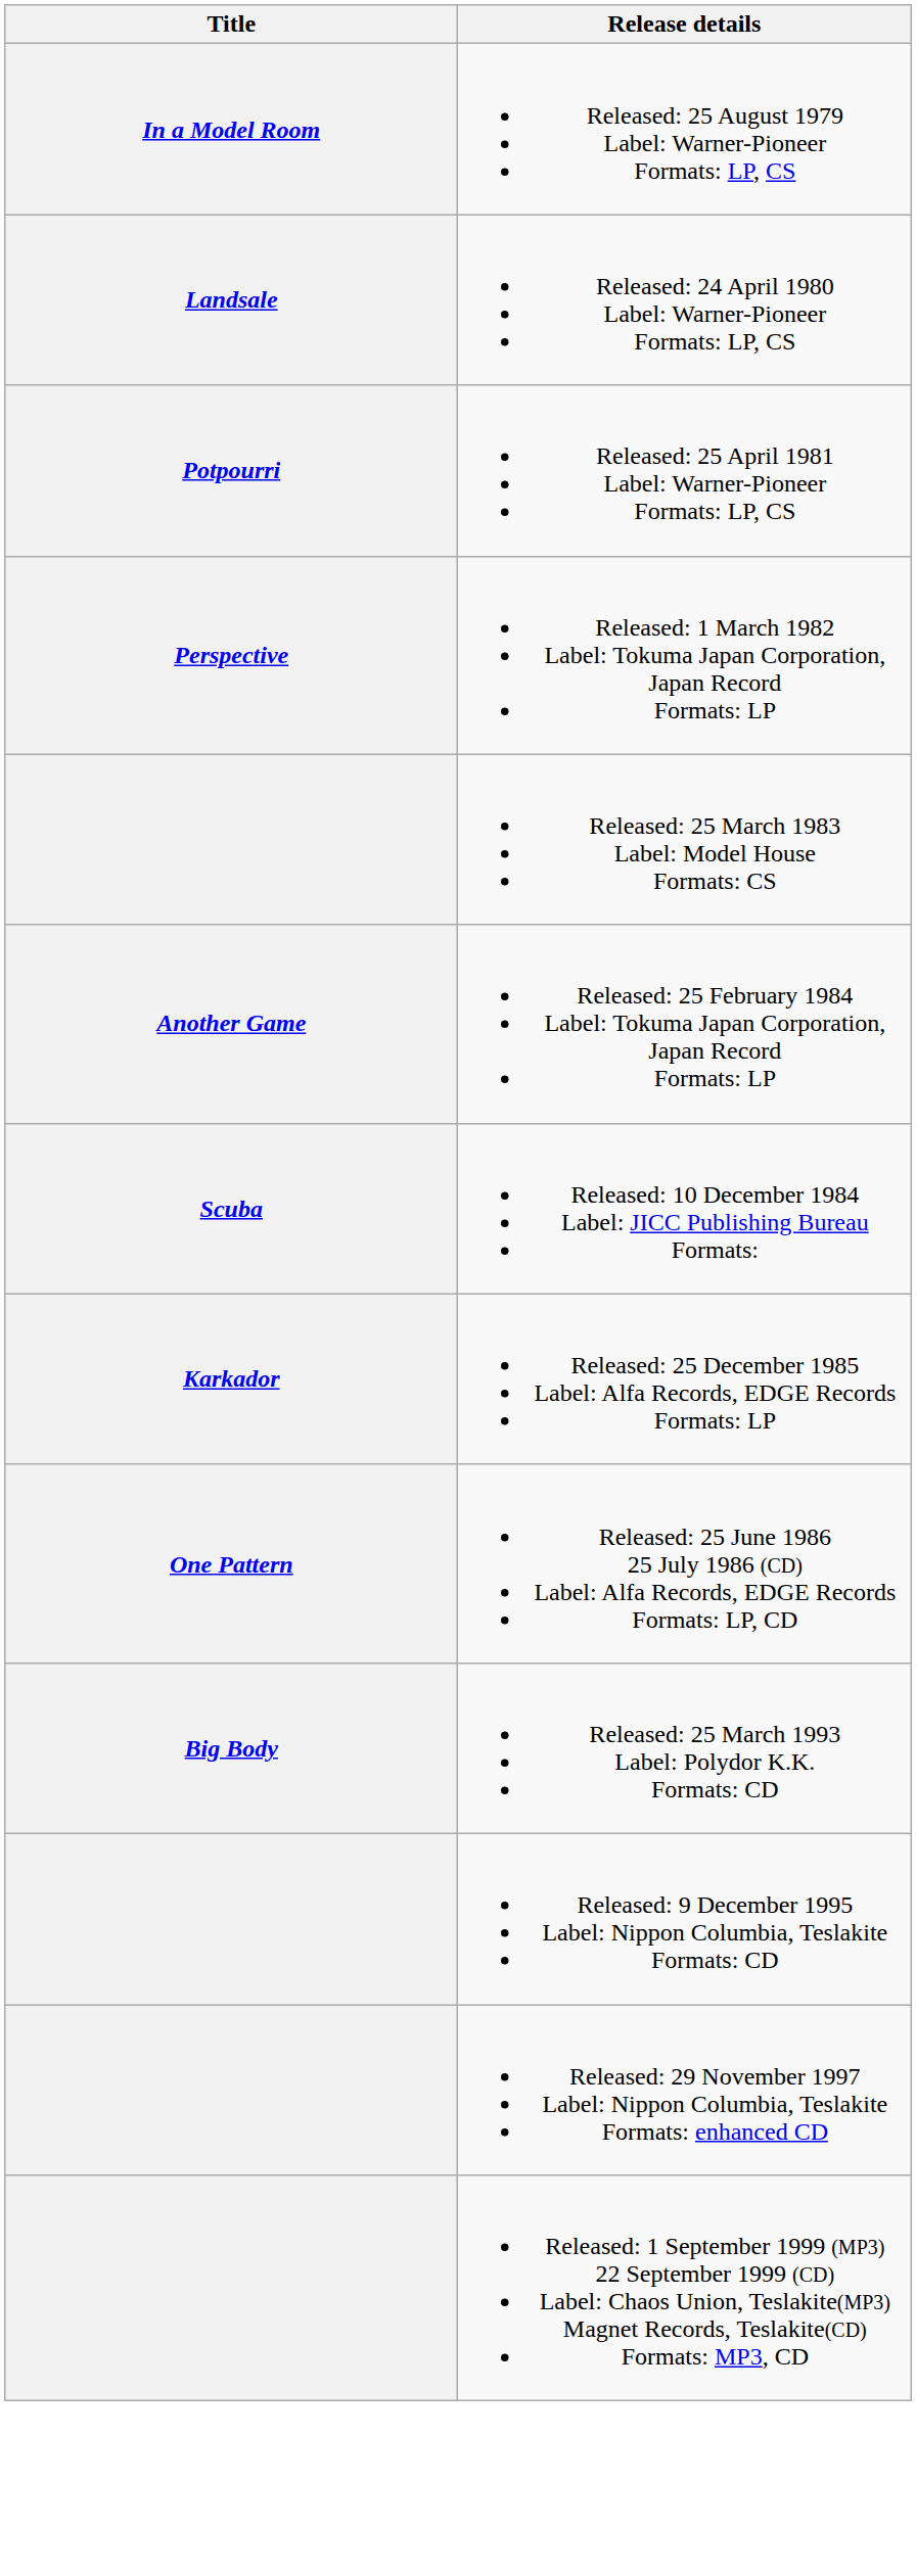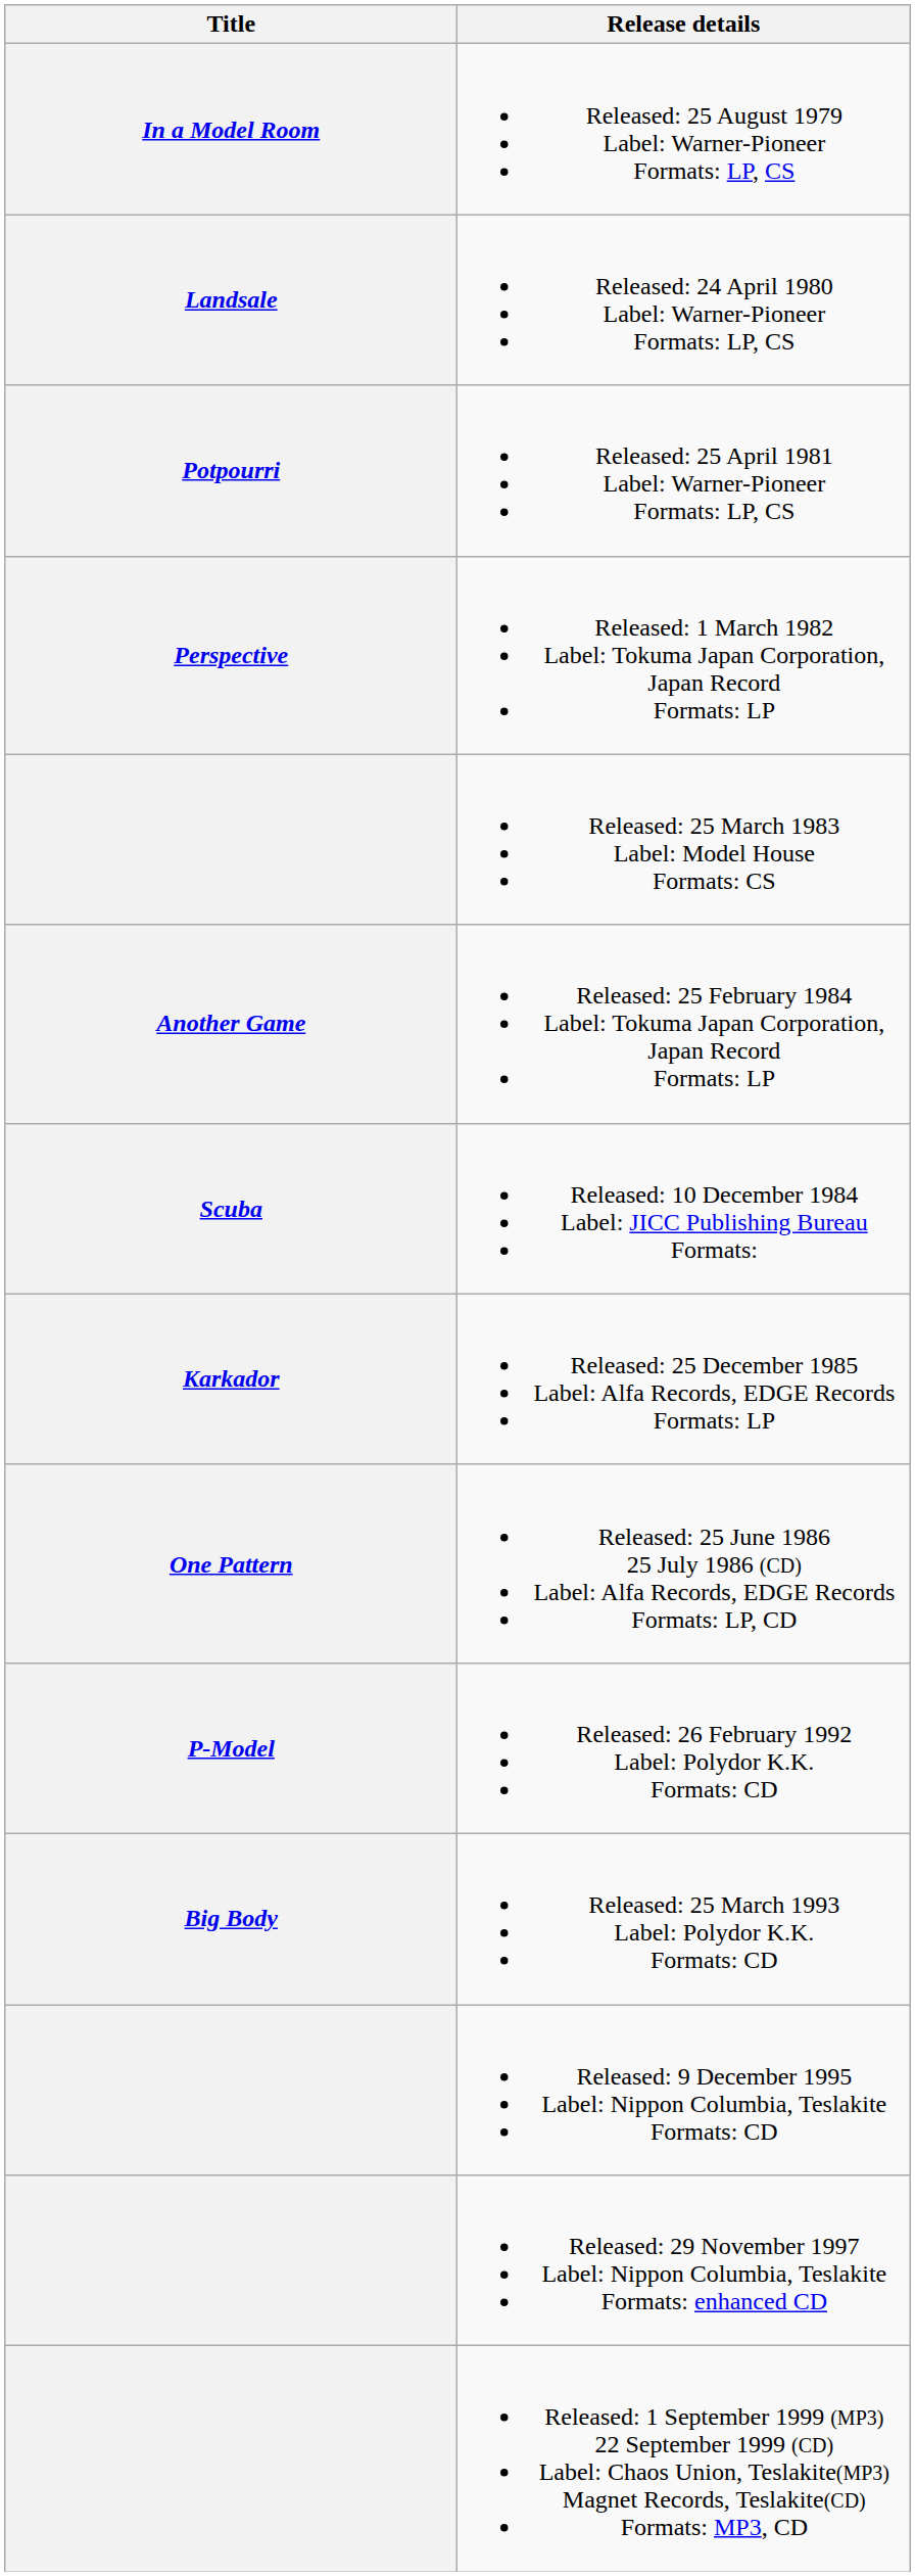 <table class="wikitable plainrowheaders" style="text-align:center;">
 <tr>
 <th scope="col" style="width:18em;">Title</th>
 <th scope="col" style="width:18em;">Release details</th>
 </tr>
 <tr>
 <th scope="row"><em><a href='#'>In a Model Room</a></em></th>
 <td><br><ul><li>Released: 25 August 1979</li><li>Label: Warner-Pioneer</li><li>Formats: <a href='#'>LP</a>, <a href='#'>CS</a></li></ul></td>
 </tr>
 <tr>
 <th scope="row"><em><a href='#'>Landsale</a></em></th>
 <td><br><ul><li>Released: 24 April 1980</li><li>Label: Warner-Pioneer</li><li>Formats: LP, CS</li></ul></td>
 </tr>
 <tr>
 <th scope="row"><em><a href='#'>Potpourri</a></em></th>
 <td><br><ul><li>Released: 25 April 1981</li><li>Label: Warner-Pioneer</li><li>Formats: LP, CS</li></ul></td>
 </tr>
 <tr>
 <th scope="row"><em><a href='#'>Perspective</a></em></th>
 <td><br><ul><li>Released: 1 March 1982</li><li>Label: Tokuma Japan Corporation, Japan Record</li><li>Formats: LP</li></ul></td>
 </tr>
 <tr>
 <th scope="row"></th>
 <td><br><ul><li>Released: 25 March 1983</li><li>Label: Model House</li><li>Formats: CS</li></ul></td>
 </tr>
 <tr>
 <th scope="row"><em><a href='#'>Another Game</a></em></th>
 <td><br><ul><li>Released: 25 February 1984</li><li>Label: Tokuma Japan Corporation, Japan Record</li><li>Formats: LP</li></ul></td>
 </tr>
 <tr>
 <th scope="row"><em><a href='#'>Scuba</a></em></th>
 <td><br><ul><li>Released: 10 December 1984</li><li>Label: <a href='#'>JICC Publishing Bureau</a></li><li>Formats: </li></ul></td>
 </tr>
 <tr>
 <th scope="row"><em><a href='#'>Karkador</a></em></th>
 <td><br><ul><li>Released: 25 December 1985</li><li>Label: Alfa Records, EDGE Records</li><li>Formats: LP</li></ul></td>
 </tr>
 <tr>
 <th scope="row"><em><a href='#'>One Pattern</a></em></th>
 <td><br><ul><li>Released: 25 June 1986<br>25 July 1986 <small>(CD)</small></li><li>Label: Alfa Records, EDGE Records</li><li>Formats: LP, CD</li></ul></td>
 </tr>
 <tr>
+<th scope="row"><em><a href='#'>P-Model</a></em></th>
+<td><br><ul><li>Released: 26 February 1992</li><li>Label: Polydor K.K.</li><li>Formats: CD</li></ul></td>
+</tr>
+<tr>
 <th scope="row"><em><a href='#'>Big Body</a></em></th>
 <td><br><ul><li>Released: 25 March 1993</li><li>Label: Polydor K.K.</li><li>Formats: CD</li></ul></td>
 </tr>
 <tr>
 <th scope="row"></th>
 <td><br><ul><li>Released: 9 December 1995</li><li>Label: Nippon Columbia, Teslakite</li><li>Formats: CD</li></ul></td>
 </tr>
 <tr>
 <th scope="row"></th>
 <td><br><ul><li>Released: 29 November 1997</li><li>Label: Nippon Columbia, Teslakite</li><li>Formats: <a href='#'>enhanced CD</a></li></ul></td>
 </tr>
 <tr>
 <th scope="row"></th>
 <td><br><ul><li>Released: 1 September 1999 <small>(MP3)</small><br>22 September 1999 <small>(CD)</small></li><li>Label: Chaos Union, Teslakite<small>(MP3)</small><br>Magnet Records, Teslakite<small>(CD)</small></li><li>Formats: <a href='#'>MP3</a>, CD</li></ul></td>
 </tr>
 </table>
